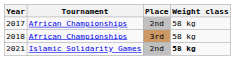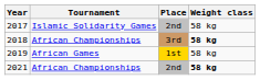 <table class=wikitable>
 <tr>
 <th>Year</th>
 <th>Tournament</th>
 <th>Place</th>
 <th>Weight class</th>
 </tr>
 <tr>
 <td>2017</td>
-<td><a href='#'>African Championships</a></td>
+<td><a href='#'>Islamic Solidarity Games</a></td>
 <td bgcolor="silver" align="center">2nd</td>
 <td>58 kg</td>
 </tr>
 <tr>
 <td>2018</td>
 <td><a href='#'>African Championships</a></td>
 <td bgcolor="cc9966" align="center">3rd</td>
+<td><strong>58 kg</strong></td>
+</tr>
+<tr>
+<td>2019</td>
+<td><a href='#'>African Games</a></td>
+<td bgcolor="gold" align="center">1st</td>
 <td>58 kg</td>
 </tr>
 <tr>
 <td>2021</td>
-<td><a href='#'>Islamic Solidarity Games</a></td>
+<td><a href='#'>African Championships</a></td>
 <td bgcolor="silver" align="center">2nd</td>
 <td><strong>58 kg</strong></td>
 </tr>
 </table>
